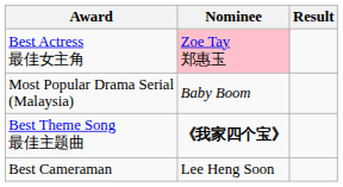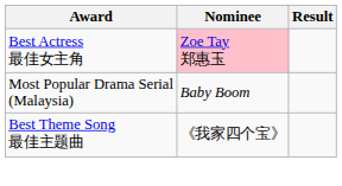 <table class="wikitable">
 <tr>
 <th>Award</th>
 <th>Nominee</th>
 <th>Result</th>
 </tr>
 <tr>
 <td><a href='#'>Best Actress</a> <br> 最佳女主角</td>
 <td style="background: pink;"><a href='#'>Zoe Tay</a> <br> 郑惠玉</td>
 <td></td>
 </tr>
 <tr>
 <td>Most Popular Drama Serial <br> (Malaysia)</td>
 <td><em>Baby Boom</em></td>
 <td></td>
 </tr>
 <tr>
 <td><a href='#'>Best Theme Song</a> <br> 最佳主题曲</td>
-<td><strong>《我家四个宝》</strong></td>
-<td></td>
-</tr>
-<tr>
-<td>Best Cameraman</td>
-<td>Lee Heng Soon</td>
+<td>《我家四个宝》</td>
 <td></td>
 </tr>
 </table>
